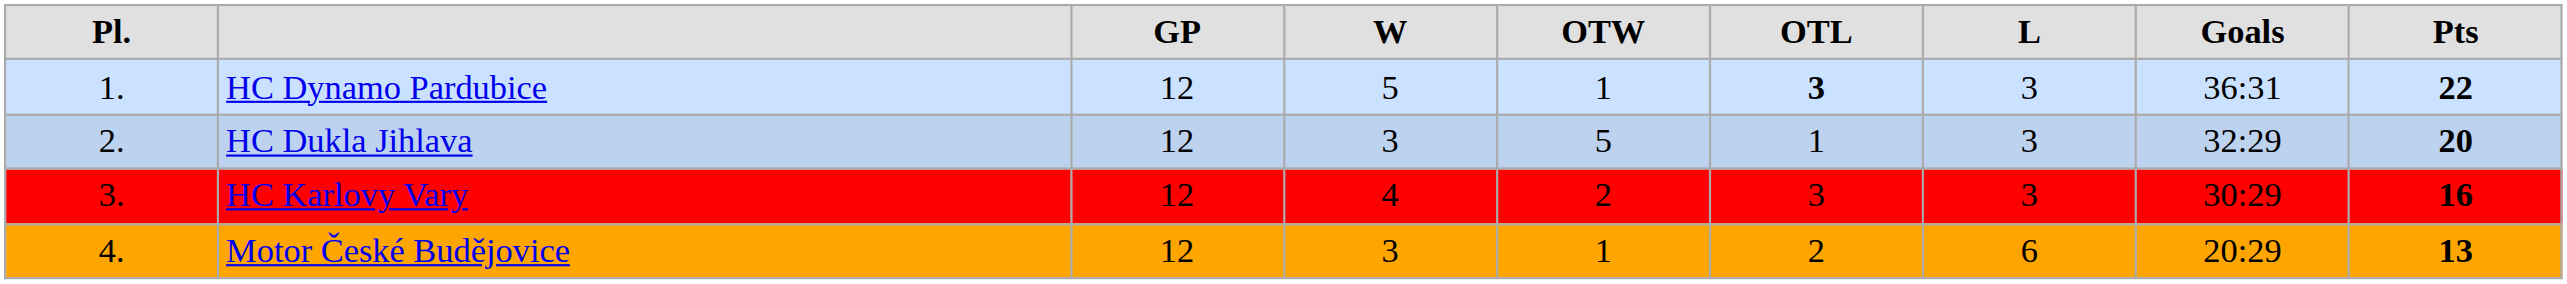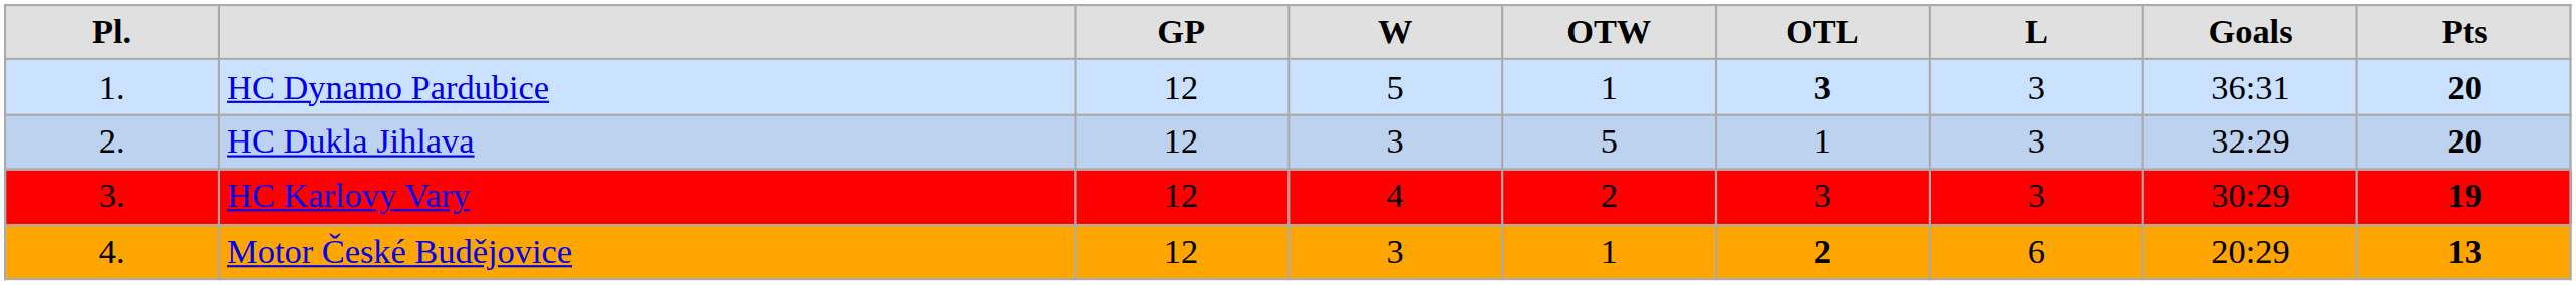 <table class="wikitable" style="width:60%; text-align: center">
 <tr style="font-weight:bold; background-color:#e0e0e0">
 <td width="5%">Pl.</td>
 <td width="20%"></td>
 <td width="5%">GP</td>
 <td width="5%">W</td>
 <td width="5%">OTW</td>
 <td width="5%">OTL</td>
 <td width="5%">L</td>
 <td width="5%">Goals</td>
 <td width="5%">Pts</td>
 </tr>
 <tr style="background-color:#CAE1FF">
 <td>1.</td>
 <td style="text-align: left"><a href='#'>HC Dynamo Pardubice</a></td>
 <td>12</td>
 <td>5</td>
 <td>1</td>
 <td><strong>3</strong></td>
 <td>3</td>
 <td>36:31</td>
-<td><strong>22</strong></td>
+<td><strong>20</strong></td>
 </tr>
 <tr style="background-color:#BCD2EE">
 <td>2.</td>
 <td style="text-align: left"><a href='#'>HC Dukla Jihlava</a></td>
 <td>12</td>
 <td>3</td>
 <td>5</td>
 <td>1</td>
 <td>3</td>
 <td>32:29</td>
 <td><strong>20</strong></td>
 </tr>
 <tr style="background-color:red">
 <td>3.</td>
 <td style="text-align: left"><a href='#'>HC Karlovy Vary</a></td>
 <td>12</td>
 <td>4</td>
 <td>2</td>
 <td>3</td>
 <td>3</td>
 <td>30:29</td>
-<td><strong>16</strong></td>
+<td><strong>19</strong></td>
 </tr>
 <tr style="background-color:orange">
 <td>4.</td>
 <td style="text-align: left"><a href='#'>Motor České Budějovice</a></td>
 <td>12</td>
 <td>3</td>
 <td>1</td>
-<td>2</td>
+<td><strong>2</strong></td>
 <td>6</td>
 <td>20:29</td>
 <td><strong>13</strong></td>
 </tr>
 </table>
